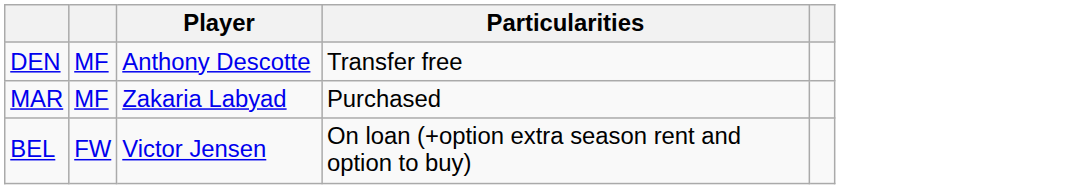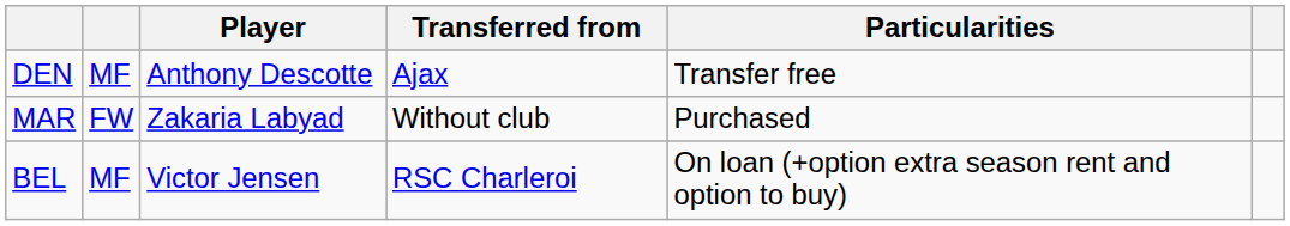 <table class="wikitable plainrowheaders sortable">
 <tr>
 <th></th>
 <th></th>
 <th style="width: 130px;">Player</th>
+<th style="width: 150px;">Transferred from</th>
 <th style="width: 320px;">Particularities</th>
 <th style="width: 10px;"></th>
 </tr>
 <tr>
 <td><strong></strong> <a href='#'>DEN</a></td>
 <td><a href='#'>MF</a></td>
 <td><a href='#'>Anthony Descotte</a></td>
+<td><strong></strong> <a href='#'>Ajax</a></td>
 <td>Transfer free</td>
 <td></td>
 </tr>
 <tr>
 <td><strong></strong> <a href='#'>MAR</a></td>
-<td><a href='#'>MF</a></td>
+<td><a href='#'>FW</a></td>
 <td><a href='#'>Zakaria Labyad</a></td>
+<td><strong></strong> Without club</td>
 <td>Purchased</td>
 <td></td>
 </tr>
 <tr>
 <td><strong></strong> <a href='#'>BEL</a></td>
-<td><a href='#'>FW</a></td>
+<td><a href='#'>MF</a></td>
 <td><a href='#'>Victor Jensen</a></td>
+<td><strong></strong> <a href='#'>RSC Charleroi</a></td>
 <td>On loan (+option extra season rent and option to buy)</td>
 <td></td>
 </tr>
 </table>
